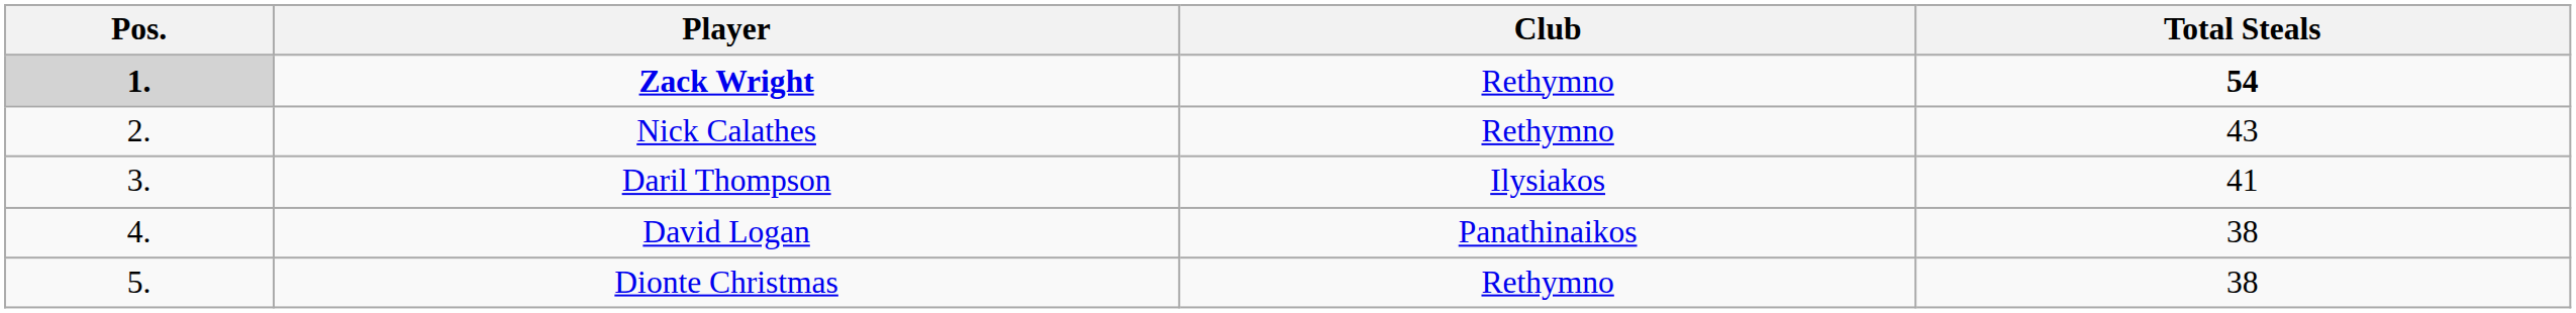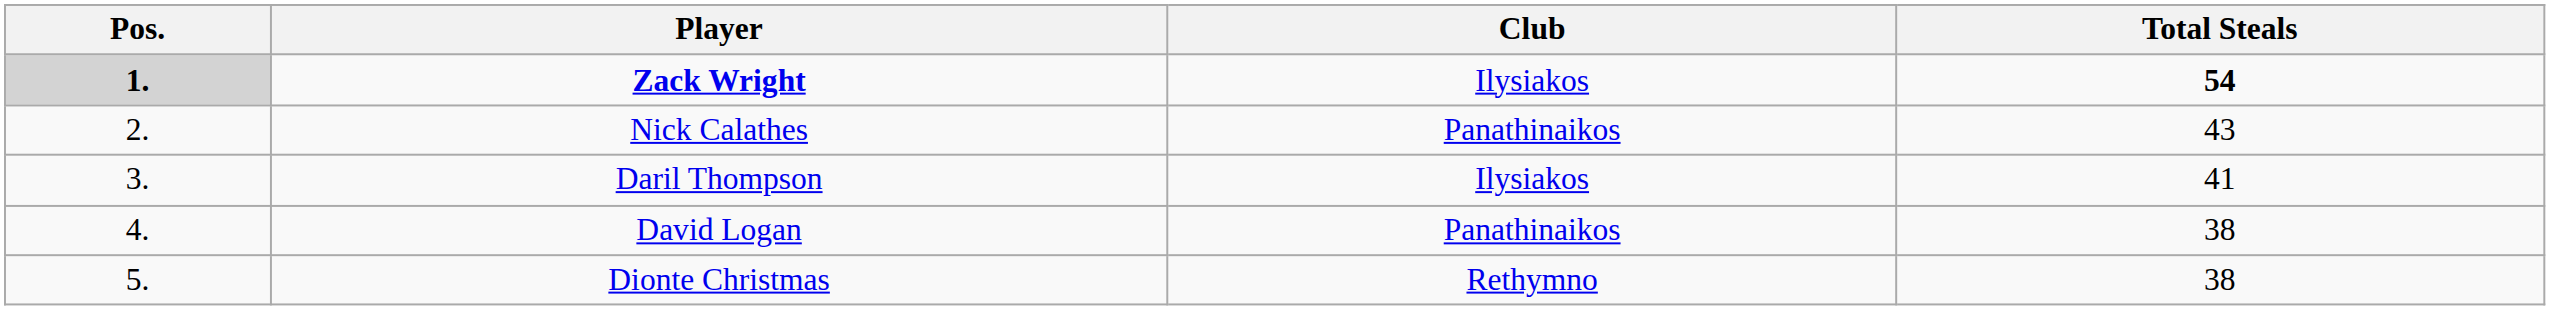 <table class="wikitable" style="text-align: center;" width="65%">
 <tr>
 <th>Pos.</th>
 <th>Player</th>
 <th>Club</th>
 <th>Total Steals</th>
 </tr>
 <tr>
 <td align="center" style="background: lightgrey;"><strong>1.</strong></td>
 <td> <strong><a href='#'>Zack Wright</a></strong></td>
-<td><a href='#'>Rethymno</a></td>
+<td><a href='#'>Ilysiakos</a></td>
 <td align="center"><strong>54</strong></td>
 </tr>
 <tr>
 <td align="center">2.</td>
 <td> <a href='#'>Nick Calathes</a></td>
-<td><a href='#'>Rethymno</a></td>
+<td><a href='#'>Panathinaikos</a></td>
 <td align="center">43</td>
 </tr>
 <tr>
 <td align="center">3.</td>
 <td> <a href='#'>Daril Thompson</a></td>
 <td><a href='#'>Ilysiakos</a></td>
 <td align="center">41</td>
 </tr>
 <tr>
 <td align="center">4.</td>
 <td> <a href='#'>David Logan</a></td>
 <td><a href='#'>Panathinaikos</a></td>
 <td align="center">38</td>
 </tr>
 <tr>
 <td align="center">5.</td>
 <td> <a href='#'>Dionte Christmas</a></td>
 <td><a href='#'>Rethymno</a></td>
 <td align="center">38</td>
 </tr>
 </table>
